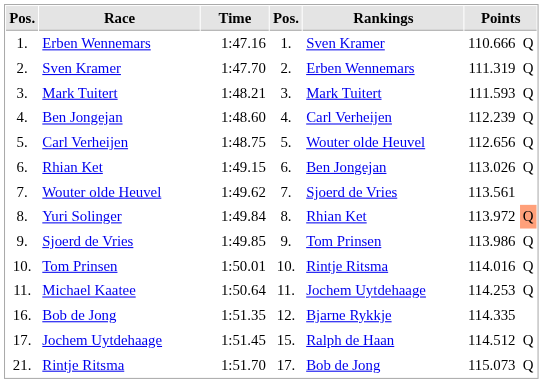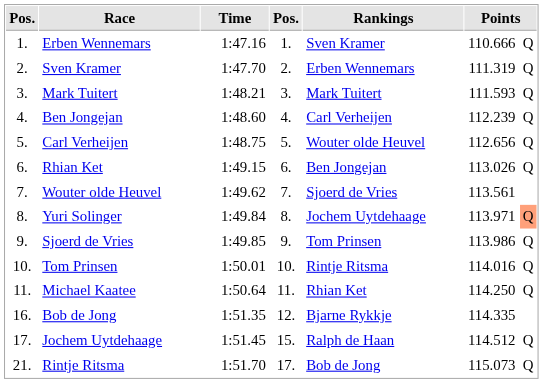 <table cellspacing="1" cellpadding="3" style="border:1px solid #AAAAAA;font-size:90%">
 <tr bgcolor="#E4E4E4">
 <th style="border-bottom:1px solid #AAAAAA" width=10>Pos.</th>
 <th style="border-bottom:1px solid #AAAAAA" width=150>Race</th>
 <th style="border-bottom:1px solid #AAAAAA" width=60>Time</th>
 <th style="border-bottom:1px solid #AAAAAA" width=10>Pos.</th>
 <th style="border-bottom:1px solid #AAAAAA" width=150>Rankings</th>
 <th colspan="2" style="border-bottom:1px solid #AAAAAA" width=60>Points</th>
 </tr>
 <tr>
 <td align="center">1.</td>
 <td><a href='#'>Erben Wennemars</a></td>
 <td align="right">1:47.16</td>
 <td align="center">1.</td>
 <td><a href='#'>Sven Kramer</a></td>
 <td align="right">110.666</td>
 <td align="right">Q</td>
 </tr>
 <tr>
 <td align="center">2.</td>
 <td><a href='#'>Sven Kramer</a></td>
 <td align="right">1:47.70</td>
 <td align="center">2.</td>
 <td><a href='#'>Erben Wennemars</a></td>
 <td align="right">111.319</td>
 <td align="right">Q</td>
 </tr>
 <tr>
 <td align="center">3.</td>
 <td><a href='#'>Mark Tuitert</a></td>
 <td align="right">1:48.21</td>
 <td align="center">3.</td>
 <td><a href='#'>Mark Tuitert</a></td>
 <td align="right">111.593</td>
 <td align="right">Q</td>
 </tr>
 <tr>
 <td align="center">4.</td>
 <td><a href='#'>Ben Jongejan</a></td>
 <td align="right">1:48.60</td>
 <td align="center">4.</td>
 <td><a href='#'>Carl Verheijen</a></td>
 <td align="right">112.239</td>
 <td align="right">Q</td>
 </tr>
 <tr>
 <td align="center">5.</td>
 <td><a href='#'>Carl Verheijen</a></td>
 <td align="right">1:48.75</td>
 <td align="center">5.</td>
 <td><a href='#'>Wouter olde Heuvel</a></td>
 <td align="right">112.656</td>
 <td align="right">Q</td>
 </tr>
 <tr>
 <td align="center">6.</td>
 <td><a href='#'>Rhian Ket</a></td>
 <td align="right">1:49.15</td>
 <td align="center">6.</td>
 <td><a href='#'>Ben Jongejan</a></td>
 <td align="right">113.026</td>
 <td align="right">Q</td>
 </tr>
 <tr>
 <td align="center">7.</td>
 <td><a href='#'>Wouter olde Heuvel</a></td>
 <td align="right">1:49.62</td>
 <td align="center">7.</td>
 <td><a href='#'>Sjoerd de Vries</a></td>
 <td align="right">113.561</td>
 </tr>
 <tr>
 <td align="center">8.</td>
 <td><a href='#'>Yuri Solinger</a></td>
 <td align="right">1:49.84</td>
 <td align="center">8.</td>
-<td><a href='#'>Rhian Ket</a></td>
-<td align="right">113.972</td>
+<td><a href='#'>Jochem Uytdehaage</a></td>
+<td align="right">113.971</td>
 <td align="right" style="background: lightsalmon;">Q</td>
 </tr>
 <tr>
 <td align="center">9.</td>
 <td><a href='#'>Sjoerd de Vries</a></td>
 <td align="right">1:49.85</td>
 <td align="center">9.</td>
 <td><a href='#'>Tom Prinsen</a></td>
 <td align="right">113.986</td>
 <td align="right">Q</td>
 </tr>
 <tr>
 <td align="center">10.</td>
 <td><a href='#'>Tom Prinsen</a></td>
 <td align="right">1:50.01</td>
 <td align="center">10.</td>
 <td><a href='#'>Rintje Ritsma</a></td>
 <td align="right">114.016</td>
 <td align="right">Q</td>
 </tr>
 <tr>
 <td align="center">11.</td>
 <td><a href='#'>Michael Kaatee</a></td>
 <td align="right">1:50.64</td>
 <td align="center">11.</td>
-<td><a href='#'>Jochem Uytdehaage</a></td>
-<td align="right">114.253</td>
+<td><a href='#'>Rhian Ket</a></td>
+<td align="right">114.250</td>
 <td align="right">Q</td>
 </tr>
 <tr>
 <td align="center">16.</td>
 <td><a href='#'>Bob de Jong</a></td>
 <td align="right">1:51.35</td>
 <td align="center">12.</td>
 <td><a href='#'>Bjarne Rykkje</a></td>
 <td align="right">114.335</td>
 </tr>
 <tr>
 <td align="center">17.</td>
 <td><a href='#'>Jochem Uytdehaage</a></td>
 <td align="right">1:51.45</td>
 <td align="center">15.</td>
 <td><a href='#'>Ralph de Haan</a></td>
 <td align="right">114.512</td>
 <td align="right">Q</td>
 </tr>
 <tr>
 <td align="center">21.</td>
 <td><a href='#'>Rintje Ritsma</a></td>
 <td align="right">1:51.70</td>
 <td align="center">17.</td>
 <td><a href='#'>Bob de Jong</a></td>
 <td align="right">115.073</td>
 <td>Q</td>
 </tr>
 </table>
